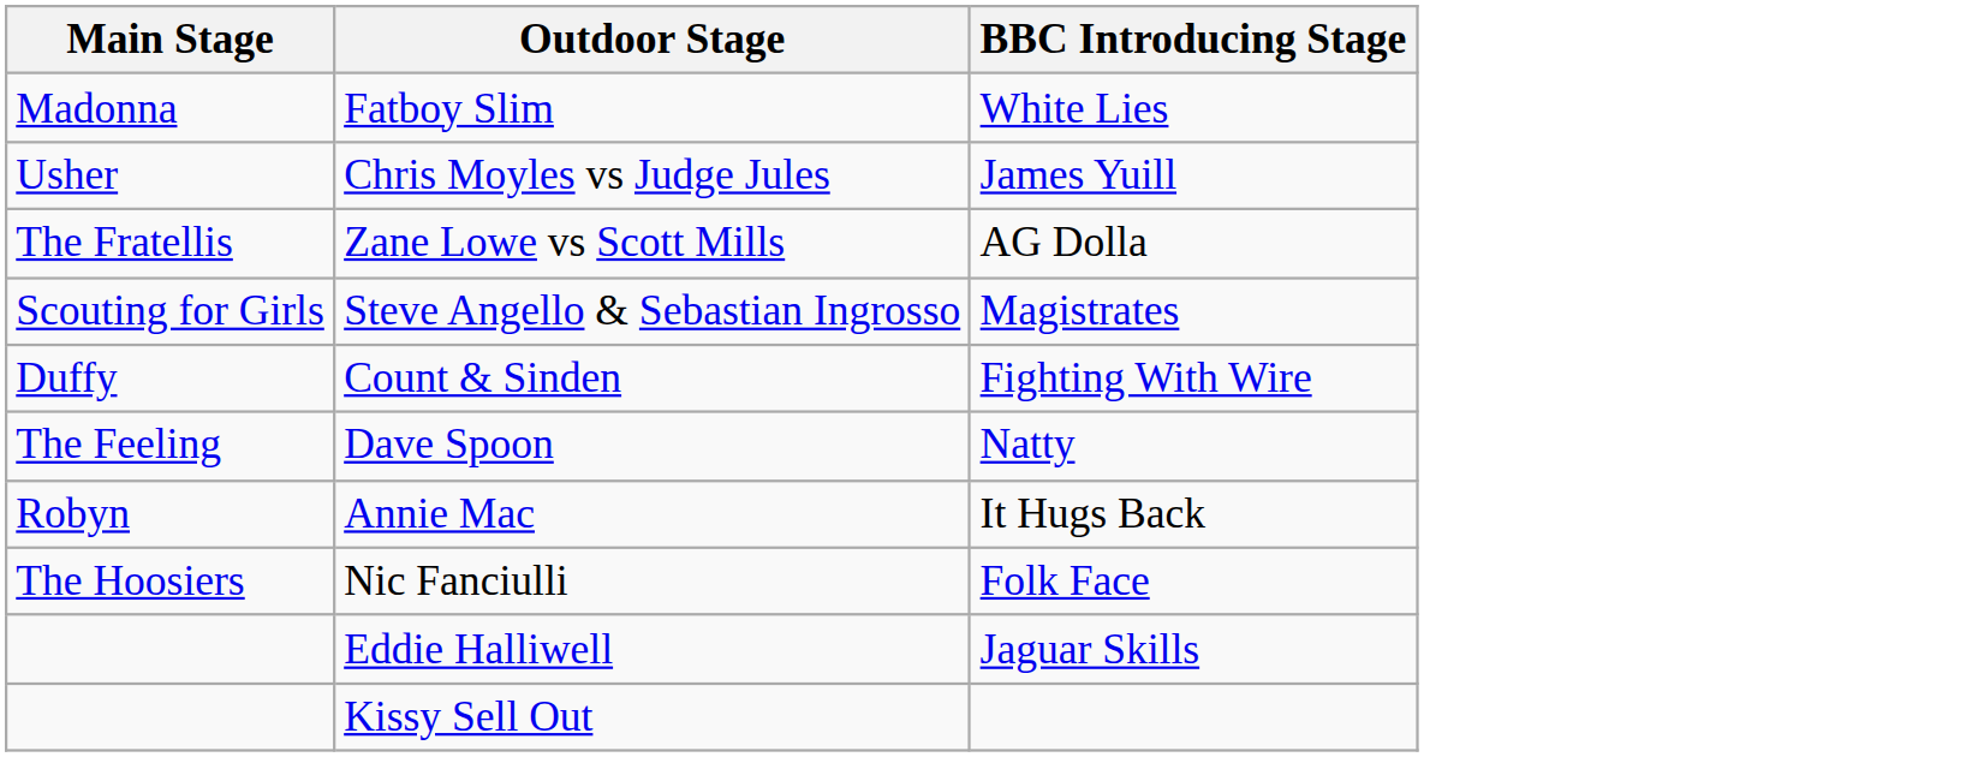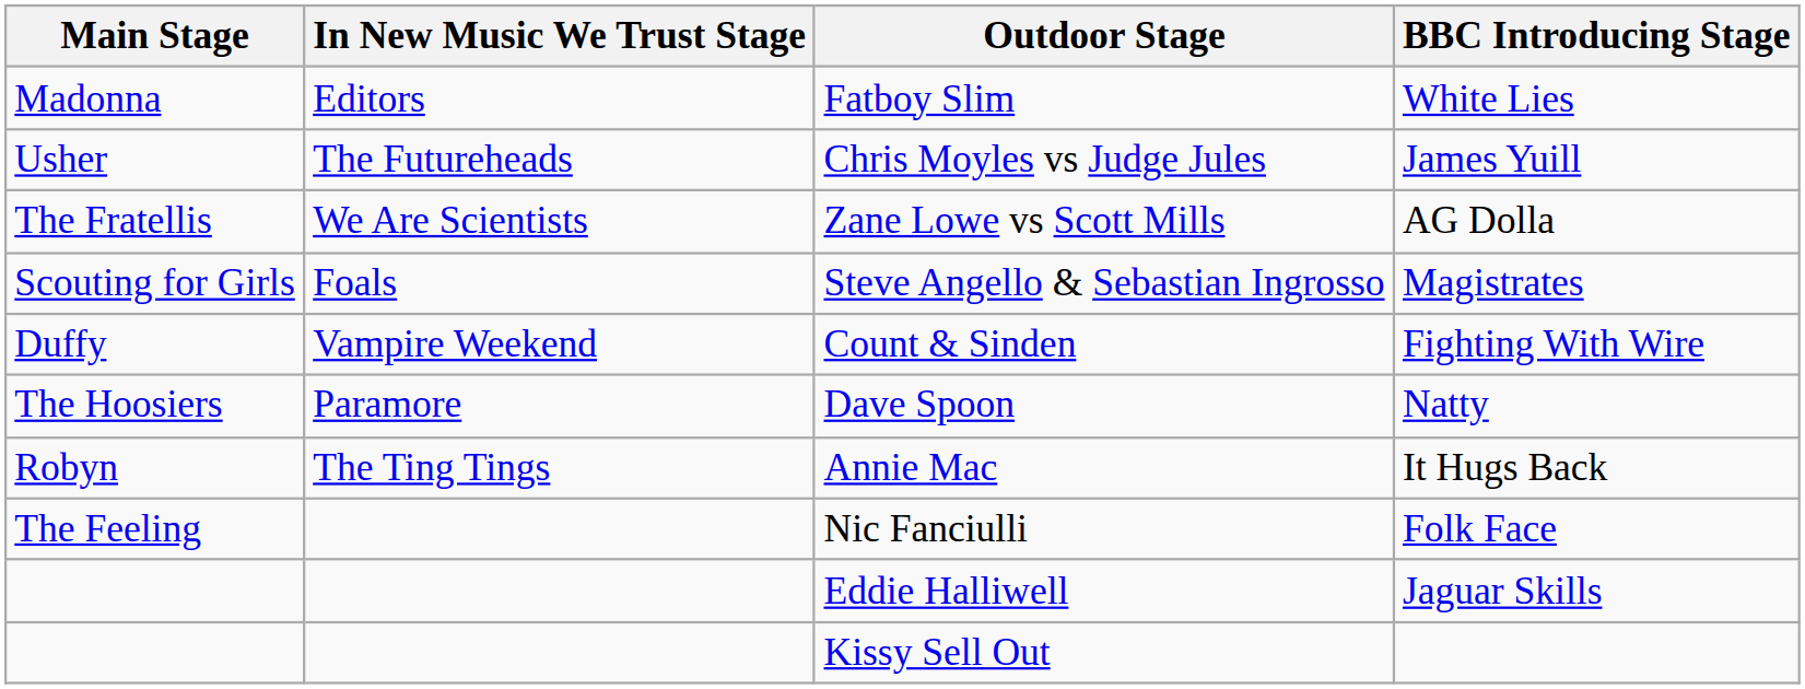 <table class="wikitable">
 <tr>
 <th>Main Stage</th>
+<th>In New Music We Trust Stage</th>
 <th>Outdoor Stage</th>
 <th>BBC Introducing Stage</th>
 </tr>
 <tr>
 <td><a href='#'>Madonna</a></td>
+<td><a href='#'>Editors</a></td>
 <td><a href='#'>Fatboy Slim</a></td>
 <td><a href='#'>White Lies</a></td>
 </tr>
 <tr>
 <td><a href='#'>Usher</a></td>
+<td><a href='#'>The Futureheads</a></td>
 <td><a href='#'>Chris Moyles</a> vs <a href='#'>Judge Jules</a></td>
 <td><a href='#'>James Yuill</a></td>
 </tr>
 <tr>
 <td><a href='#'>The Fratellis</a></td>
+<td><a href='#'>We Are Scientists</a></td>
 <td><a href='#'>Zane Lowe</a> vs <a href='#'>Scott Mills</a></td>
 <td>AG Dolla</td>
 </tr>
 <tr>
 <td><a href='#'>Scouting for Girls</a></td>
+<td><a href='#'>Foals</a></td>
 <td><a href='#'>Steve Angello</a> & <a href='#'>Sebastian Ingrosso</a></td>
 <td><a href='#'>Magistrates</a></td>
 </tr>
 <tr>
 <td><a href='#'>Duffy</a></td>
+<td><a href='#'>Vampire Weekend</a></td>
 <td><a href='#'>Count & Sinden</a></td>
 <td><a href='#'>Fighting With Wire</a></td>
 </tr>
 <tr>
-<td><a href='#'>The Feeling</a></td>
+<td><a href='#'>The Hoosiers</a></td>
+<td><a href='#'>Paramore</a></td>
 <td><a href='#'>Dave Spoon</a></td>
 <td><a href='#'>Natty</a></td>
 </tr>
 <tr>
 <td><a href='#'>Robyn</a></td>
+<td><a href='#'>The Ting Tings</a></td>
 <td><a href='#'>Annie Mac</a></td>
 <td>It Hugs Back</td>
 </tr>
 <tr>
-<td><a href='#'>The Hoosiers</a></td>
+<td><a href='#'>The Feeling</a></td>
+<td></td>
 <td>Nic Fanciulli</td>
 <td><a href='#'>Folk Face</a></td>
 </tr>
 <tr>
+<td></td>
 <td></td>
 <td><a href='#'>Eddie Halliwell</a></td>
 <td><a href='#'>Jaguar Skills</a></td>
 </tr>
 <tr>
 <td></td>
+<td></td>
 <td><a href='#'>Kissy Sell Out</a></td>
 <td></td>
 </tr>
 </table>
